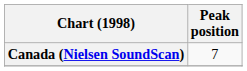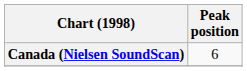 <table class="wikitable sortable plainrowheaders" style="text-align:center">
 <tr>
 <th scope="col">Chart (1998)</th>
 <th scope="col">Peak<br>position</th>
 </tr>
 <tr>
 <th scope="row">Canada (<a href='#'>Nielsen SoundScan</a>)</th>
-<td>7</td>
+<td>6</td>
 </tr>
 <tr>
 </tr>
 <tr>
 </tr>
 <tr>
 </tr>
 <tr>
 </tr>
 <tr>
 </tr>
 <tr>
 </tr>
 <tr>
 </tr>
 <tr>
 </tr>
 <tr>
 </tr>
 <tr>
 </tr>
 </table>
